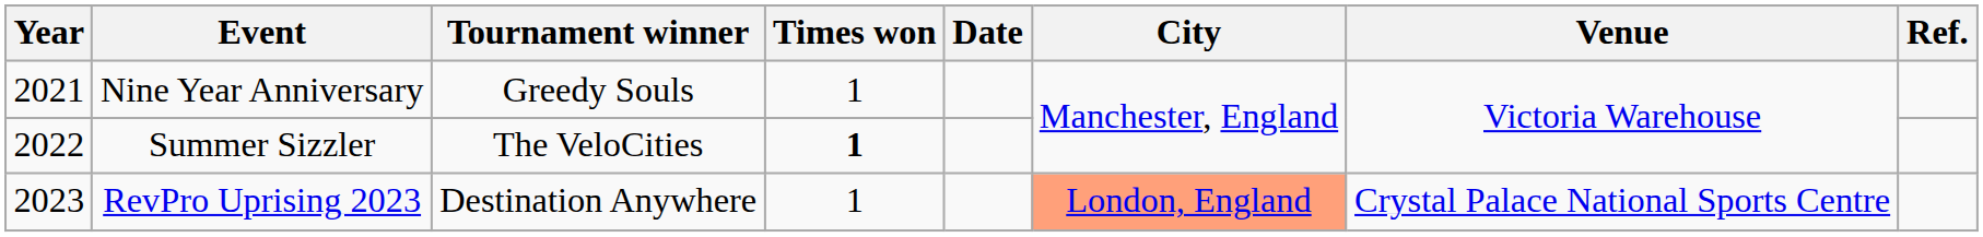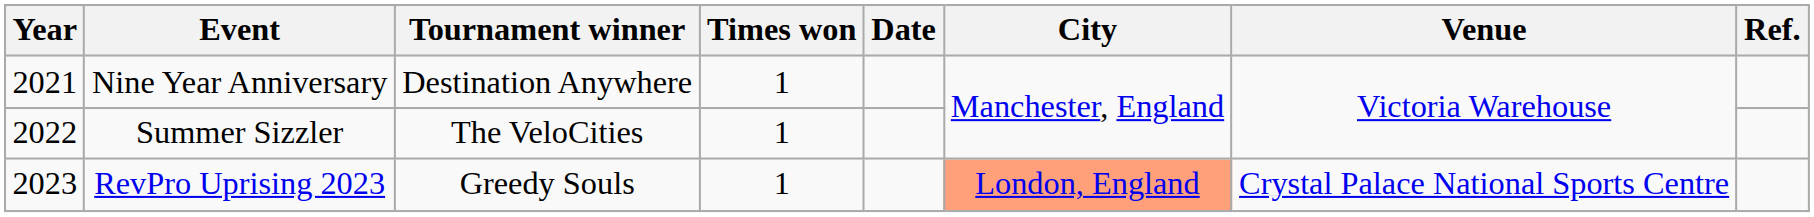 <table class="sortable wikitable succession-box" style="font-size:100%; text-align:center;">
 <tr>
 <th>Year</th>
 <th>Event</th>
 <th>Tournament winner</th>
 <th>Times won</th>
 <th>Date</th>
 <th>City</th>
 <th>Venue</th>
 <th>Ref.</th>
 </tr>
 <tr>
 <td>2021</td>
 <td>Nine Year Anniversary</td>
-<td>Greedy Souls<br></td>
+<td>Destination Anywhere<br></td>
 <td>1</td>
 <td></td>
 <td rowspan="2"><a href='#'>Manchester</a>, <a href='#'>England</a></td>
 <td rowspan="2"><a href='#'>Victoria Warehouse</a></td>
 <td></td>
 </tr>
 <tr>
 <td>2022</td>
 <td>Summer Sizzler</td>
 <td>The VeloCities<br></td>
-<td><strong>1</strong></td>
+<td>1</td>
 <td></td>
 <td></td>
 </tr>
 <tr>
 <td>2023</td>
 <td><a href='#'>RevPro Uprising 2023</a></td>
-<td>Destination Anywhere<br></td>
+<td>Greedy Souls<br></td>
 <td>1</td>
 <td></td>
 <td style="background: lightsalmon;"><a href='#'>London, England</a></td>
 <td><a href='#'>Crystal Palace National Sports Centre</a></td>
 <td></td>
 </tr>
 </table>
